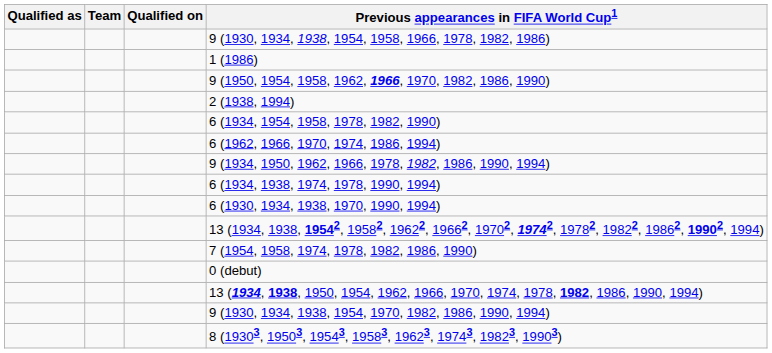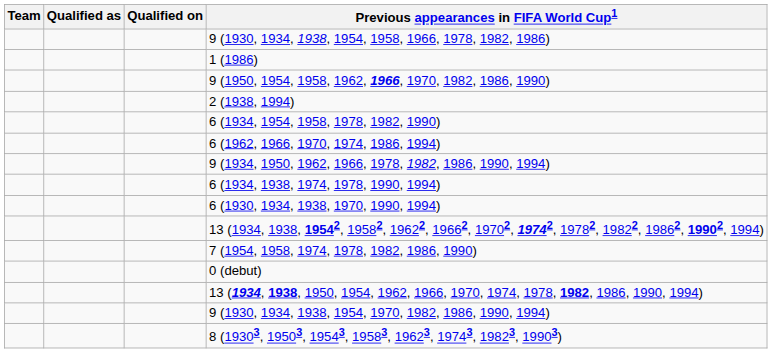 <table class="wikitable sortable">
 <tr>
+<th>Team</th>
 <th>Qualified as</th>
-<th>Team</th>
 <th>Qualified on</th>
 <th data-sort-type="number">Previous <a href='#'>appearances</a> in <a href='#'>FIFA World Cup</a><sup><strong><a href='#'>1</a></strong></sup></th>
 </tr>
 <tr>
 <td></td>
 <td></td>
 <td></td>
 <td>9 (<a href='#'>1930</a>, <a href='#'>1934</a>, <em><a href='#'>1938</a></em>, <a href='#'>1954</a>, <a href='#'>1958</a>, <a href='#'>1966</a>, <a href='#'>1978</a>, <a href='#'>1982</a>, <a href='#'>1986</a>)</td>
 </tr>
 <tr>
 <td></td>
 <td></td>
 <td></td>
 <td>1 (<a href='#'>1986</a>)</td>
 </tr>
 <tr>
 <td></td>
 <td></td>
 <td></td>
 <td>9 (<a href='#'>1950</a>, <a href='#'>1954</a>, <a href='#'>1958</a>, <a href='#'>1962</a>, <strong><em><a href='#'>1966</a></em></strong>, <a href='#'>1970</a>, <a href='#'>1982</a>, <a href='#'>1986</a>, <a href='#'>1990</a>)</td>
 </tr>
 <tr>
 <td></td>
 <td></td>
 <td></td>
 <td>2 (<a href='#'>1938</a>, <a href='#'>1994</a>)</td>
 </tr>
 <tr>
 <td></td>
 <td></td>
 <td></td>
 <td>6 (<a href='#'>1934</a>, <a href='#'>1954</a>, <a href='#'>1958</a>, <a href='#'>1978</a>, <a href='#'>1982</a>, <a href='#'>1990</a>)</td>
 </tr>
 <tr>
 <td></td>
 <td></td>
 <td></td>
 <td>6 (<a href='#'>1962</a>, <a href='#'>1966</a>, <a href='#'>1970</a>, <a href='#'>1974</a>, <a href='#'>1986</a>, <a href='#'>1994</a>)</td>
 </tr>
 <tr>
 <td></td>
 <td></td>
 <td></td>
 <td>9 (<a href='#'>1934</a>, <a href='#'>1950</a>, <a href='#'>1962</a>, <a href='#'>1966</a>, <a href='#'>1978</a>, <em><a href='#'>1982</a></em>, <a href='#'>1986</a>, <a href='#'>1990</a>, <a href='#'>1994</a>)</td>
 </tr>
 <tr>
 <td></td>
 <td></td>
 <td></td>
 <td>6 (<a href='#'>1934</a>, <a href='#'>1938</a>, <a href='#'>1974</a>, <a href='#'>1978</a>, <a href='#'>1990</a>, <a href='#'>1994</a>)</td>
 </tr>
 <tr>
 <td></td>
 <td></td>
 <td></td>
 <td>6 (<a href='#'>1930</a>, <a href='#'>1934</a>, <a href='#'>1938</a>, <a href='#'>1970</a>, <a href='#'>1990</a>, <a href='#'>1994</a>)</td>
 </tr>
 <tr>
 <td></td>
 <td></td>
 <td></td>
 <td>13 (<a href='#'>1934</a>, <a href='#'>1938</a>, <strong><a href='#'>1954</a></strong><sup><strong><a href='#'>2</a></strong></sup>, <a href='#'>1958</a><sup><strong><a href='#'>2</a></strong></sup>, <a href='#'>1962</a><sup><strong><a href='#'>2</a></strong></sup>, <a href='#'>1966</a><sup><strong><a href='#'>2</a></strong></sup>, <a href='#'>1970</a><sup><strong><a href='#'>2</a></strong></sup>, <strong><em><a href='#'>1974</a></em></strong><sup><strong><a href='#'>2</a></strong></sup>, <a href='#'>1978</a><sup><strong><a href='#'>2</a></strong></sup>, <a href='#'>1982</a><sup><strong><a href='#'>2</a></strong></sup>, <a href='#'>1986</a><sup><strong><a href='#'>2</a></strong></sup>, <strong><a href='#'>1990</a></strong><sup><strong><a href='#'>2</a></strong></sup>, <a href='#'>1994</a>)</td>
 </tr>
 <tr>
 <td></td>
 <td></td>
 <td></td>
 <td>7 (<a href='#'>1954</a>, <a href='#'>1958</a>, <a href='#'>1974</a>, <a href='#'>1978</a>, <a href='#'>1982</a>, <a href='#'>1986</a>, <a href='#'>1990</a>)</td>
 </tr>
 <tr>
 <td></td>
 <td></td>
 <td></td>
 <td>0 (debut)</td>
 </tr>
 <tr>
 <td></td>
 <td></td>
 <td></td>
 <td>13 (<strong><em><a href='#'>1934</a></em></strong>, <strong><a href='#'>1938</a></strong>, <a href='#'>1950</a>, <a href='#'>1954</a>, <a href='#'>1962</a>, <a href='#'>1966</a>, <a href='#'>1970</a>, <a href='#'>1974</a>, <a href='#'>1978</a>, <strong><a href='#'>1982</a></strong>, <a href='#'>1986</a>, <a href='#'>1990</a>, <a href='#'>1994</a>)</td>
 </tr>
 <tr>
 <td></td>
 <td></td>
 <td></td>
 <td>9 (<a href='#'>1930</a>, <a href='#'>1934</a>, <a href='#'>1938</a>, <a href='#'>1954</a>, <a href='#'>1970</a>, <a href='#'>1982</a>, <a href='#'>1986</a>, <a href='#'>1990</a>, <a href='#'>1994</a>)</td>
 </tr>
 <tr>
 <td></td>
 <td></td>
 <td></td>
 <td>8 (<a href='#'>1930</a><sup><strong><a href='#'>3</a></strong></sup>, <a href='#'>1950</a><sup><strong><a href='#'>3</a></strong></sup>, <a href='#'>1954</a><sup><strong><a href='#'>3</a></strong></sup>, <a href='#'>1958</a><sup><strong><a href='#'>3</a></strong></sup>, <a href='#'>1962</a><sup><strong><a href='#'>3</a></strong></sup>, <a href='#'>1974</a><sup><strong><a href='#'>3</a></strong></sup>, <a href='#'>1982</a><sup><strong><a href='#'>3</a></strong></sup>, <a href='#'>1990</a><sup><strong><a href='#'>3</a></strong></sup>)</td>
 </tr>
 </table>
